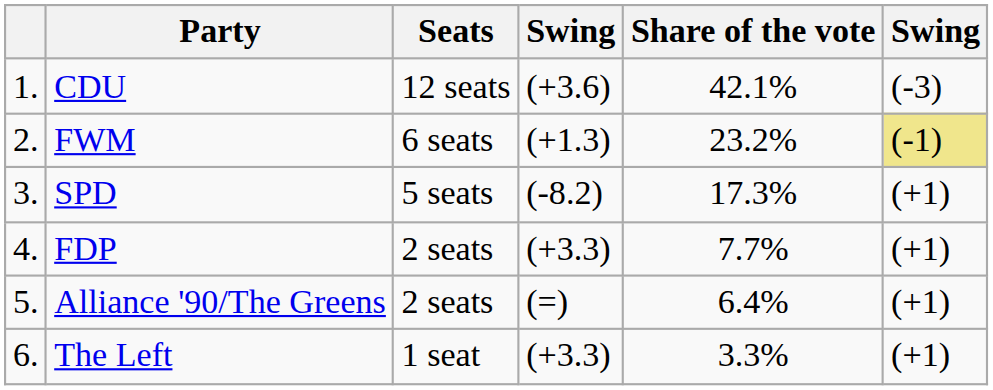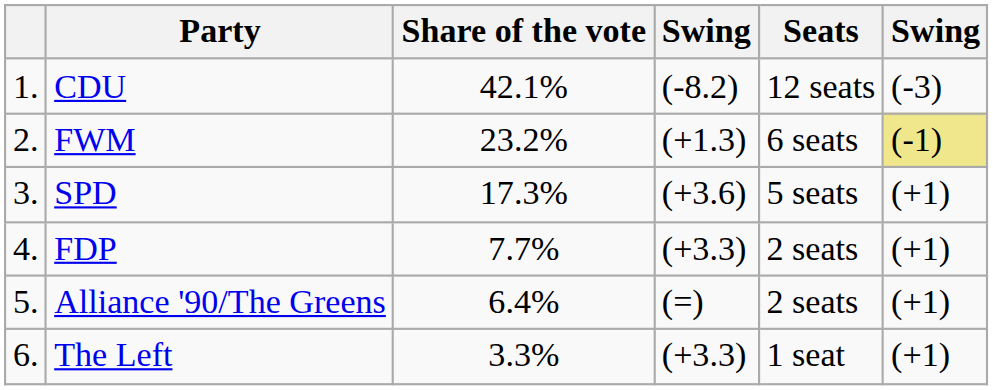 <table class="wikitable">
 <tr class="hintergrundfarbe8">
 <th> </th>
 <th>Party</th>
+<th>Share of the vote</th>
+<th>Swing</th>
 <th>Seats</th>
-<th>Swing</th>
-<th>Share of the vote</th>
 <th>Swing</th>
 </tr>
 <tr>
 <td>1.</td>
 <td><a href='#'>CDU</a></td>
+<td style="text-align: center;">42.1%</td>
+<td>(-8.2)</td>
 <td>12 seats</td>
-<td>(+3.6)</td>
-<td style="text-align: center;">42.1%</td>
 <td>(-3)</td>
 </tr>
 <tr>
 <td>2.</td>
 <td><a href='#'>FWM</a></td>
+<td style="text-align: center;">23.2%</td>
+<td>(+1.3)</td>
 <td>6 seats</td>
-<td>(+1.3)</td>
-<td style="text-align: center;">23.2%</td>
 <td style="background: khaki;">(-1)</td>
 </tr>
 <tr>
 <td>3.</td>
 <td><a href='#'>SPD</a></td>
+<td style="text-align: center;">17.3%</td>
+<td>(+3.6)</td>
 <td>5 seats</td>
-<td>(-8.2)</td>
-<td style="text-align: center;">17.3%</td>
 <td>(+1)</td>
 </tr>
 <tr>
 <td>4.</td>
 <td><a href='#'>FDP</a></td>
+<td style="text-align: center;">7.7%</td>
+<td>(+3.3)</td>
 <td>2 seats</td>
-<td>(+3.3)</td>
-<td style="text-align: center;">7.7%</td>
 <td>(+1)</td>
 </tr>
 <tr>
 <td>5.</td>
 <td><a href='#'>Alliance '90/The Greens</a></td>
+<td style="text-align: center;">6.4%</td>
+<td>(=)</td>
 <td>2 seats</td>
-<td>(=)</td>
-<td style="text-align: center;">6.4%</td>
 <td>(+1)</td>
 </tr>
 <tr>
 <td>6.</td>
 <td><a href='#'>The Left</a></td>
+<td style="text-align: center;">3.3%</td>
+<td>(+3.3)</td>
 <td>1 seat</td>
-<td>(+3.3)</td>
-<td style="text-align: center;">3.3%</td>
 <td>(+1)</td>
 </tr>
 </table>
